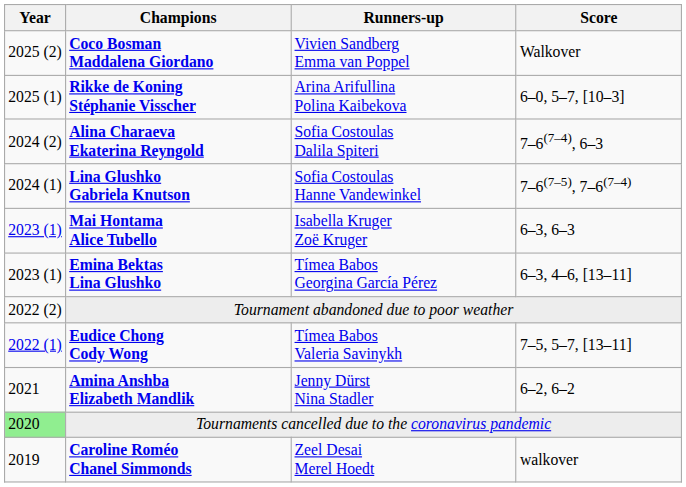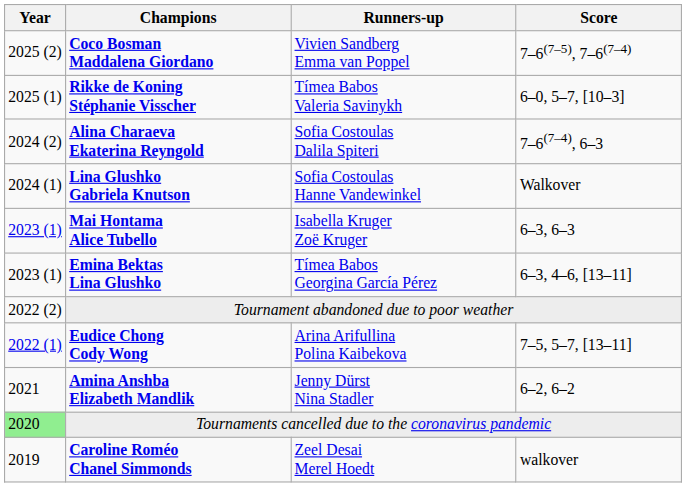 <table class="wikitable" style="font-size:90%">
 <tr>
 <th>Year</th>
 <th width="200">Champions</th>
 <th width="200">Runners-up</th>
 <th width="145">Score</th>
 </tr>
 <tr>
 <td>2025 (2)</td>
 <td><strong> <a href='#'>Coco Bosman</a> <br>  <a href='#'>Maddalena Giordano</a></strong></td>
 <td> <a href='#'>Vivien Sandberg</a><br>  <a href='#'>Emma van Poppel</a></td>
-<td>Walkover</td>
+<td>7–6<sup>(7–5)</sup>, 7–6<sup>(7–4)</sup></td>
 </tr>
 <tr>
 <td>2025 (1)</td>
 <td><strong> <a href='#'>Rikke de Koning</a> <br>  <a href='#'>Stéphanie Visscher</a></strong></td>
-<td> <a href='#'>Arina Arifullina</a><br>  <a href='#'>Polina Kaibekova</a></td>
+<td> <a href='#'>Tímea Babos</a> <br>  <a href='#'>Valeria Savinykh</a></td>
 <td>6–0, 5–7, [10–3]</td>
 </tr>
 <tr>
 <td>2024 (2)</td>
 <td> <strong><a href='#'>Alina Charaeva</a></strong> <br>  <strong><a href='#'>Ekaterina Reyngold</a></strong></td>
 <td> <a href='#'>Sofia Costoulas</a> <br>  <a href='#'>Dalila Spiteri</a></td>
 <td>7–6<sup>(7–4)</sup>, 6–3</td>
 </tr>
 <tr>
 <td>2024 (1)</td>
 <td> <strong><a href='#'>Lina Glushko</a></strong> <br>  <strong><a href='#'>Gabriela Knutson</a></strong></td>
 <td> <a href='#'>Sofia Costoulas</a> <br>  <a href='#'>Hanne Vandewinkel</a></td>
-<td>7–6<sup>(7–5)</sup>, 7–6<sup>(7–4)</sup></td>
+<td>Walkover</td>
 </tr>
 <tr>
 <td><a href='#'>2023 (1)</a></td>
 <td> <strong><a href='#'>Mai Hontama</a></strong> <br>  <strong><a href='#'>Alice Tubello</a></strong></td>
 <td> <a href='#'>Isabella Kruger</a> <br>  <a href='#'>Zoë Kruger</a></td>
 <td>6–3, 6–3</td>
 </tr>
 <tr>
 <td>2023 (1)</td>
 <td> <strong><a href='#'>Emina Bektas</a></strong> <br>  <strong><a href='#'>Lina Glushko</a></strong></td>
 <td> <a href='#'>Tímea Babos</a> <br>  <a href='#'>Georgina García Pérez</a></td>
 <td>6–3, 4–6, [13–11]</td>
 </tr>
 <tr>
 <td>2022 (2)</td>
 <td colspan=3 style="background:#ededed; text-align:center;"><em>Tournament abandoned due to poor weather</em></td>
 </tr>
 <tr>
 <td><a href='#'>2022 (1)</a></td>
 <td> <strong><a href='#'>Eudice Chong</a></strong> <br>  <strong><a href='#'>Cody Wong</a></strong></td>
-<td> <a href='#'>Tímea Babos</a> <br>  <a href='#'>Valeria Savinykh</a></td>
+<td> <a href='#'>Arina Arifullina</a><br>  <a href='#'>Polina Kaibekova</a></td>
 <td>7–5, 5–7, [13–11]</td>
 </tr>
 <tr>
 <td>2021</td>
 <td> <strong><a href='#'>Amina Anshba</a></strong> <br>  <strong><a href='#'>Elizabeth Mandlik</a></strong></td>
 <td> <a href='#'>Jenny Dürst</a> <br>  <a href='#'>Nina Stadler</a></td>
 <td>6–2, 6–2</td>
 </tr>
 <tr>
 <td style="background: lightgreen;">2020</td>
 <td colspan=3 style="background:#ededed; text-align:center;"><em>Tournaments cancelled due to the <a href='#'>coronavirus pandemic</a></em></td>
 </tr>
 <tr>
 <td>2019</td>
 <td> <strong><a href='#'>Caroline Roméo</a></strong> <br>  <strong><a href='#'>Chanel Simmonds</a></strong></td>
 <td> <a href='#'>Zeel Desai</a> <br>  <a href='#'>Merel Hoedt</a></td>
 <td>walkover</td>
 </tr>
 </table>
